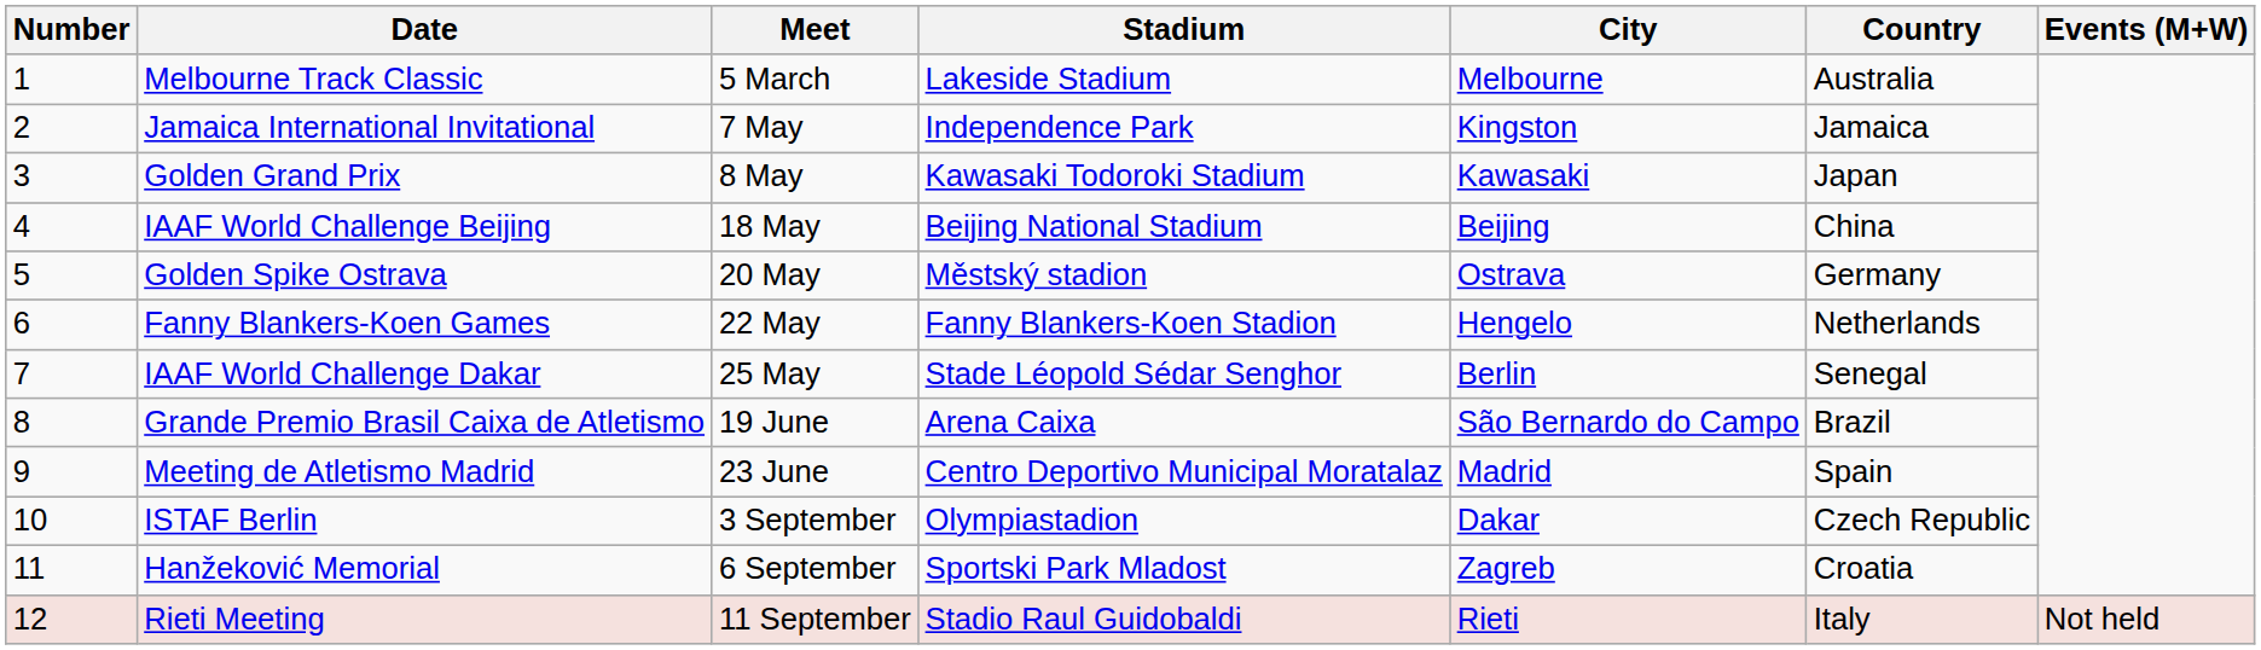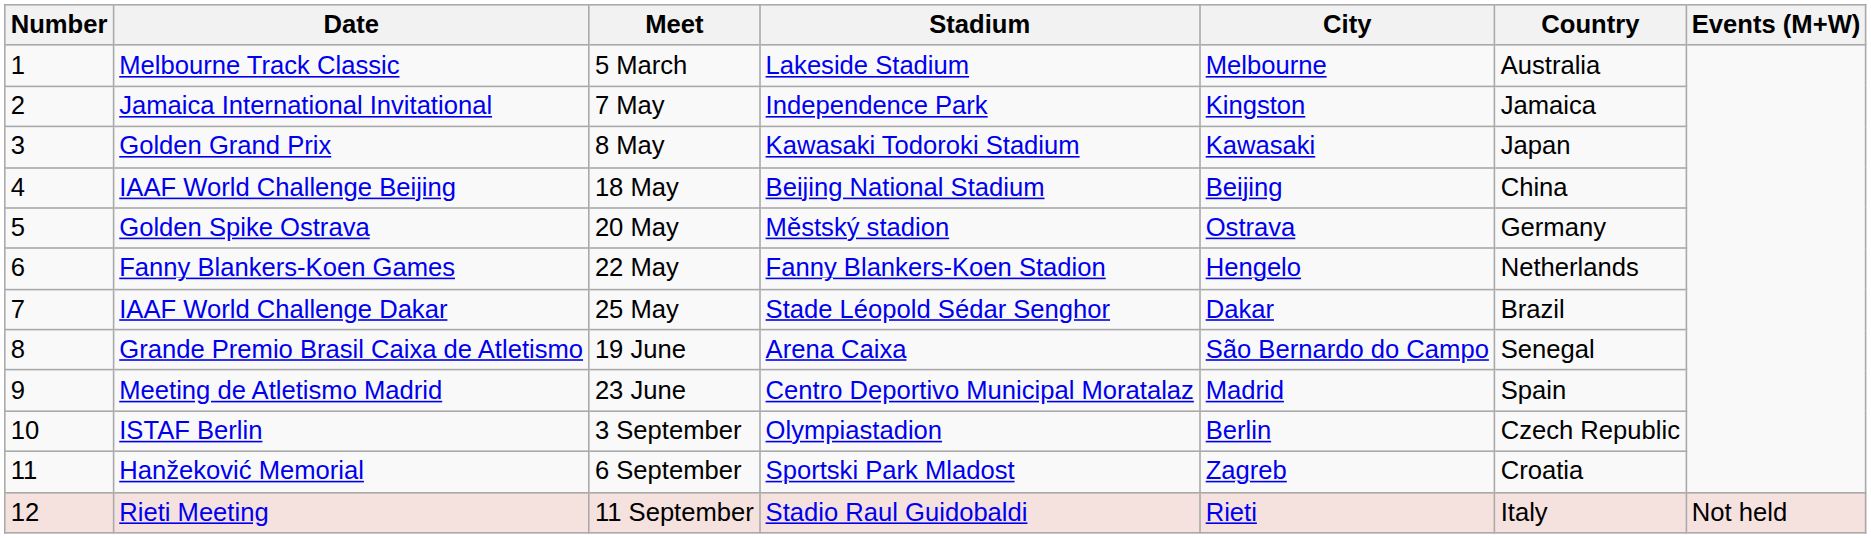 <table class="wikitable sortable">
 <tr>
 <th>Number</th>
 <th>Date</th>
 <th>Meet</th>
 <th>Stadium</th>
 <th>City</th>
 <th>Country</th>
 <th>Events (M+W)</th>
 </tr>
 <tr>
 <td>1</td>
 <td><a href='#'>Melbourne Track Classic</a></td>
 <td>5 March</td>
 <td><a href='#'>Lakeside Stadium</a></td>
 <td><a href='#'>Melbourne</a></td>
 <td>Australia</td>
 </tr>
 <tr>
 <td>2</td>
 <td><a href='#'>Jamaica International Invitational</a></td>
 <td>7 May</td>
 <td><a href='#'>Independence Park</a></td>
 <td><a href='#'>Kingston</a></td>
 <td>Jamaica</td>
 </tr>
 <tr>
 <td>3</td>
 <td><a href='#'>Golden Grand Prix</a></td>
 <td>8 May</td>
 <td><a href='#'>Kawasaki Todoroki Stadium</a></td>
 <td><a href='#'>Kawasaki</a></td>
 <td>Japan</td>
 </tr>
 <tr>
 <td>4</td>
 <td><a href='#'>IAAF World Challenge Beijing</a></td>
 <td>18 May</td>
 <td><a href='#'>Beijing National Stadium</a></td>
 <td><a href='#'>Beijing</a></td>
 <td>China</td>
 </tr>
 <tr>
 <td>5</td>
 <td><a href='#'>Golden Spike Ostrava</a></td>
 <td>20 May</td>
 <td><a href='#'>Městský stadion</a></td>
 <td><a href='#'>Ostrava</a></td>
 <td>Germany</td>
 </tr>
 <tr>
 <td>6</td>
 <td><a href='#'>Fanny Blankers-Koen Games</a></td>
 <td>22 May</td>
 <td><a href='#'>Fanny Blankers-Koen Stadion</a></td>
 <td><a href='#'>Hengelo</a></td>
 <td>Netherlands</td>
 </tr>
 <tr>
 <td>7</td>
 <td><a href='#'>IAAF World Challenge Dakar</a></td>
 <td>25 May</td>
 <td><a href='#'>Stade Léopold Sédar Senghor</a></td>
-<td><a href='#'>Berlin</a></td>
-<td>Senegal</td>
+<td><a href='#'>Dakar</a></td>
+<td>Brazil</td>
 </tr>
 <tr>
 <td>8</td>
 <td><a href='#'>Grande Premio Brasil Caixa de Atletismo</a></td>
 <td>19 June</td>
 <td><a href='#'>Arena Caixa</a></td>
 <td><a href='#'>São Bernardo do Campo</a></td>
-<td>Brazil</td>
+<td>Senegal</td>
 </tr>
 <tr>
 <td>9</td>
 <td><a href='#'>Meeting de Atletismo Madrid</a></td>
 <td>23 June</td>
 <td><a href='#'>Centro Deportivo Municipal Moratalaz</a></td>
 <td><a href='#'>Madrid</a></td>
 <td>Spain</td>
 </tr>
 <tr>
 <td>10</td>
 <td><a href='#'>ISTAF Berlin</a></td>
 <td>3 September</td>
 <td><a href='#'>Olympiastadion</a></td>
-<td><a href='#'>Dakar</a></td>
+<td><a href='#'>Berlin</a></td>
 <td>Czech Republic</td>
 </tr>
 <tr>
 <td>11</td>
 <td><a href='#'>Hanžeković Memorial</a></td>
 <td>6 September</td>
 <td><a href='#'>Sportski Park Mladost</a></td>
 <td><a href='#'>Zagreb</a></td>
 <td>Croatia</td>
 </tr>
 <tr bgcolor=#f5e1de>
 <td>12</td>
 <td><a href='#'>Rieti Meeting</a></td>
 <td>11 September</td>
 <td><a href='#'>Stadio Raul Guidobaldi</a></td>
 <td><a href='#'>Rieti</a></td>
 <td>Italy</td>
 <td>Not held</td>
 </tr>
 </table>
